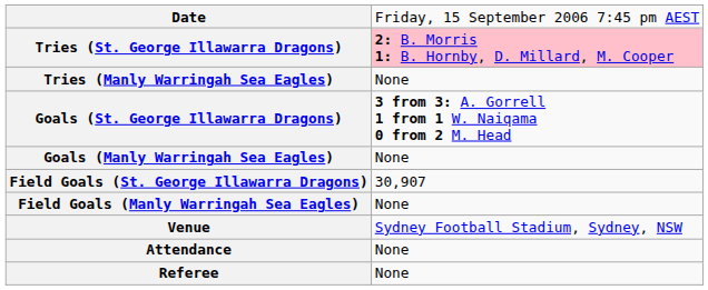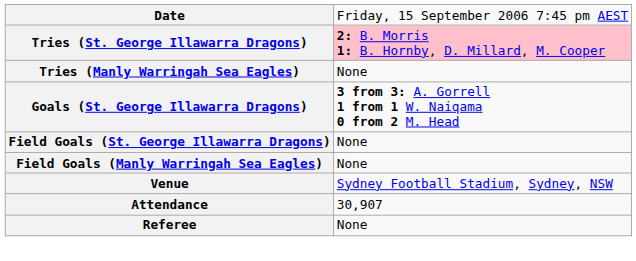 <table class="wikitable" style="margin:1em auto;">
 <tr>
 <th>Date</th>
 <td>Friday, 15 September 2006 7:45 pm <a href='#'>AEST</a></td>
 </tr>
 <tr>
 <th>Tries (<a href='#'>St. George Illawarra Dragons</a>)</th>
 <td style="background: pink;"><strong>2:</strong> <a href='#'>B. Morris</a><br> <strong>1:</strong> <a href='#'>B. Hornby</a>, <a href='#'>D. Millard</a>, <a href='#'>M. Cooper</a></td>
 </tr>
 <tr>
 <th>Tries (<a href='#'>Manly Warringah Sea Eagles</a>)</th>
 <td>None</td>
 </tr>
 <tr>
 <th>Goals (<a href='#'>St. George Illawarra Dragons</a>)</th>
 <td><strong>3 from 3:</strong> <a href='#'>A. Gorrell</a><br> <strong>1 from 1</strong> <a href='#'>W. Naiqama</a><br> <strong>0 from 2</strong> <a href='#'>M. Head</a></td>
 </tr>
 <tr>
-<th>Goals (<a href='#'>Manly Warringah Sea Eagles</a>)</th>
+<th>Field Goals (<a href='#'>St. George Illawarra Dragons</a>)</th>
 <td>None</td>
-</tr>
-<tr>
-<th>Field Goals (<a href='#'>St. George Illawarra Dragons</a>)</th>
-<td>30,907</td>
 </tr>
 <tr>
 <th>Field Goals (<a href='#'>Manly Warringah Sea Eagles</a>)</th>
 <td>None</td>
 </tr>
 <tr>
 <th>Venue</th>
 <td><a href='#'>Sydney Football Stadium</a>, <a href='#'>Sydney</a>, <a href='#'>NSW</a></td>
 </tr>
 <tr>
 <th>Attendance</th>
-<td>None</td>
+<td>30,907</td>
 </tr>
 <tr>
 <th>Referee</th>
 <td>None</td>
 </tr>
 </table>
